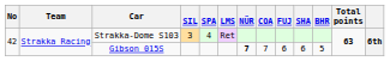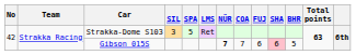 <table class="wikitable" style="font-size: 85%; text-align:center;">
 <tr>
 <th valign="middle">No</th>
 <th valign="middle">Team</th>
 <th>Car</th>
 <th><br><a href='#'>SIL</a></th>
 <th><br><a href='#'>SPA</a></th>
 <th><br><a href='#'>LMS</a></th>
 <th><br><a href='#'>NÜR</a></th>
 <th><br><a href='#'>COA</a></th>
 <th><br><a href='#'>FUJ</a></th>
 <th><br><a href='#'>SHA</a></th>
 <th><br><a href='#'>BHR</a></th>
 <th valign="middle">Total<br>points</th>
 <th valign="middle"></th>
 </tr>
 <tr>
 <td rowspan="2" align="left">42</td>
 <td rowspan="2" align="left"> <a href='#'>Strakka Racing</a></td>
 <td>Strakka-Dome S103</td>
 <td style="background:#FFDF9F;">3</td>
-<td style="background:#DFFFDF;">4</td>
+<td style="background:#DFFFDF;">5</td>
 <td style="background:#EFCFFF;">Ret</td>
 <td style="background:#DFFFDF;"></td>
 <td style="background:#DFFFDF;"></td>
 <td style="background:#DFFFDF;"></td>
 <td style="background:#DFFFDF;"></td>
 <td style="background:#DFFFDF;"></td>
 <td rowspan="2"><strong>63</strong></td>
 <th rowspan="2">6th</th>
 </tr>
 <tr>
 <td><a href='#'>Gibson 015S</a></td>
 <td></td>
 <td></td>
 <td></td>
 <td><strong>7</strong></td>
 <td>7</td>
 <td>6</td>
-<td>6</td>
+<td style="background: pink;">6</td>
 <td>5</td>
 </tr>
 </table>
